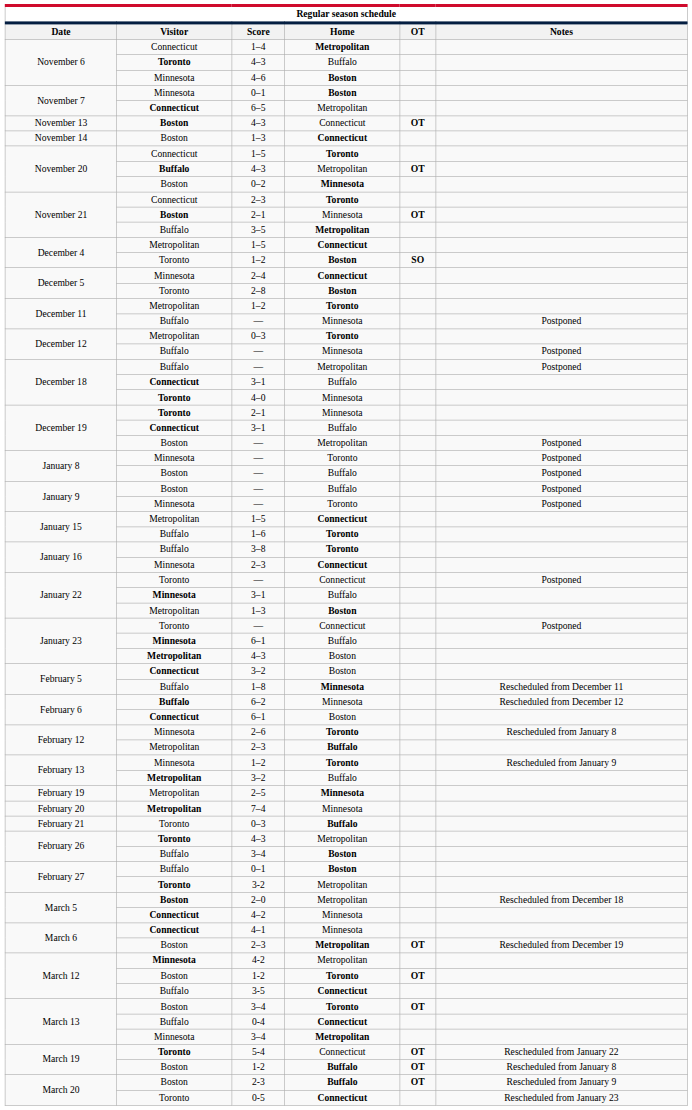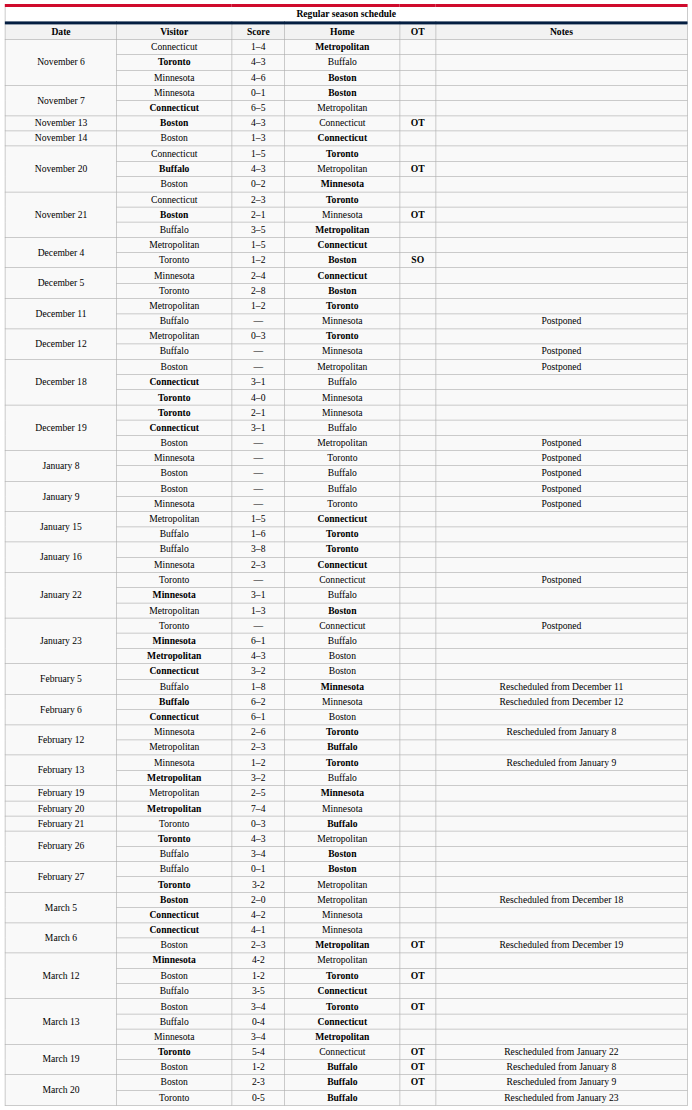 <table class="wikitable toccolours" style="width:90%; clear:both; margin:1.5em auto; text-align:center;">
 <tr>
 <th colspan="10" style="background:#FFFFFF; border-top:#CF0A2C 5px solid; border-bottom:#041E41 5px solid;">Regular season schedule</th>
 </tr>
 <tr>
 <th>Date</th>
 <th>Visitor</th>
 <th>Score</th>
 <th>Home</th>
 <th>OT</th>
 <th>Notes</th>
 </tr>
 <tr>
 <td rowspan=3>November 6</td>
 <td>Connecticut</td>
 <td>1–4</td>
 <td><strong>Metropolitan</strong></td>
 <td></td>
 <td></td>
 </tr>
 <tr>
 <td><strong>Toronto</strong></td>
 <td>4–3</td>
 <td>Buffalo</td>
 <td></td>
 <td></td>
 </tr>
 <tr>
 <td>Minnesota</td>
 <td>4–6</td>
 <td><strong>Boston</strong></td>
 <td></td>
 <td></td>
 </tr>
 <tr>
 <td rowspan=2>November 7</td>
 <td>Minnesota</td>
 <td>0–1</td>
 <td><strong>Boston</strong></td>
 <td></td>
 <td></td>
 </tr>
 <tr>
 <td><strong>Connecticut</strong></td>
 <td>6–5</td>
 <td>Metropolitan</td>
 <td></td>
 <td></td>
 </tr>
 <tr>
 <td rowspan=1>November 13</td>
 <td><strong>Boston</strong></td>
 <td>4–3</td>
 <td>Connecticut</td>
 <td><strong>OT</strong></td>
 <td></td>
 </tr>
 <tr>
 <td rowspan=1>November 14</td>
 <td>Boston</td>
 <td>1–3</td>
 <td><strong>Connecticut</strong></td>
 <td></td>
 <td></td>
 </tr>
 <tr>
 <td rowspan=3>November 20</td>
 <td>Connecticut</td>
 <td>1–5</td>
 <td><strong>Toronto</strong></td>
 <td></td>
 <td></td>
 </tr>
 <tr>
 <td><strong>Buffalo</strong></td>
 <td>4–3</td>
 <td>Metropolitan</td>
 <td><strong>OT</strong></td>
 <td></td>
 </tr>
 <tr>
 <td>Boston</td>
 <td>0–2</td>
 <td><strong>Minnesota</strong></td>
 <td></td>
 <td></td>
 </tr>
 <tr>
 <td rowspan=3>November 21</td>
 <td>Connecticut</td>
 <td>2–3</td>
 <td><strong>Toronto</strong></td>
 <td></td>
 <td></td>
 </tr>
 <tr>
 <td><strong>Boston</strong></td>
 <td>2–1</td>
 <td>Minnesota</td>
 <td><strong>OT</strong></td>
 <td></td>
 </tr>
 <tr>
 <td>Buffalo</td>
 <td>3–5</td>
 <td><strong>Metropolitan</strong></td>
 <td></td>
 <td></td>
 </tr>
 <tr>
 <td rowspan=2>December 4</td>
 <td>Metropolitan</td>
 <td>1–5</td>
 <td><strong>Connecticut</strong></td>
 <td></td>
 <td></td>
 </tr>
 <tr>
 <td>Toronto</td>
 <td>1–2</td>
 <td><strong>Boston</strong></td>
 <td><strong>SO</strong></td>
 <td></td>
 </tr>
 <tr>
 <td rowspan=2>December 5</td>
 <td>Minnesota</td>
 <td>2–4</td>
 <td><strong>Connecticut</strong></td>
 <td></td>
 <td></td>
 </tr>
 <tr>
 <td>Toronto</td>
 <td>2–8</td>
 <td><strong>Boston</strong></td>
 <td></td>
 <td></td>
 </tr>
 <tr>
 <td rowspan=2>December 11</td>
 <td>Metropolitan</td>
 <td>1–2</td>
 <td><strong>Toronto</strong></td>
 <td></td>
 <td></td>
 </tr>
 <tr>
 <td>Buffalo</td>
 <td>—</td>
 <td>Minnesota</td>
 <td></td>
 <td>Postponed</td>
 </tr>
 <tr>
 <td rowspan=2>December 12</td>
 <td>Metropolitan</td>
 <td>0–3</td>
 <td><strong>Toronto</strong></td>
 <td></td>
 <td></td>
 </tr>
 <tr>
 <td>Buffalo</td>
 <td>—</td>
 <td>Minnesota</td>
 <td></td>
 <td>Postponed</td>
 </tr>
 <tr>
 <td rowspan=3>December 18</td>
-<td>Buffalo</td>
+<td>Boston</td>
 <td>—</td>
 <td>Metropolitan</td>
 <td></td>
 <td>Postponed</td>
 </tr>
 <tr>
 <td><strong>Connecticut</strong></td>
 <td>3–1</td>
 <td>Buffalo</td>
 <td></td>
 <td></td>
 </tr>
 <tr>
 <td><strong>Toronto</strong></td>
 <td>4–0</td>
 <td>Minnesota</td>
 <td></td>
 <td></td>
 </tr>
 <tr>
 <td rowspan=3>December 19</td>
 <td><strong>Toronto</strong></td>
 <td>2–1</td>
 <td>Minnesota</td>
 <td></td>
 <td></td>
 </tr>
 <tr>
 <td><strong>Connecticut</strong></td>
 <td>3–1</td>
 <td>Buffalo</td>
 <td></td>
 <td></td>
 </tr>
 <tr>
 <td>Boston</td>
 <td>—</td>
 <td>Metropolitan</td>
 <td></td>
 <td>Postponed</td>
 </tr>
 <tr>
 <td rowspan=2>January 8</td>
 <td>Minnesota</td>
 <td>—</td>
 <td>Toronto</td>
 <td></td>
 <td>Postponed</td>
 </tr>
 <tr>
 <td>Boston</td>
 <td>—</td>
 <td>Buffalo</td>
 <td></td>
 <td>Postponed</td>
 </tr>
 <tr>
 <td rowspan=2>January 9</td>
 <td>Boston</td>
 <td>—</td>
 <td>Buffalo</td>
 <td></td>
 <td>Postponed</td>
 </tr>
 <tr>
 <td>Minnesota</td>
 <td>—</td>
 <td>Toronto</td>
 <td></td>
 <td>Postponed</td>
 </tr>
 <tr>
 <td rowspan=2>January 15</td>
 <td>Metropolitan</td>
 <td>1–5</td>
 <td><strong>Connecticut</strong></td>
 <td></td>
 <td></td>
 </tr>
 <tr>
 <td>Buffalo</td>
 <td>1–6</td>
 <td><strong>Toronto</strong></td>
 <td></td>
 <td></td>
 </tr>
 <tr>
 <td rowspan=2>January 16</td>
 <td>Buffalo</td>
 <td>3–8</td>
 <td><strong>Toronto</strong></td>
 <td></td>
 <td></td>
 </tr>
 <tr>
 <td>Minnesota</td>
 <td>2–3</td>
 <td><strong>Connecticut</strong></td>
 <td></td>
 <td></td>
 </tr>
 <tr>
 <td rowspan=3>January 22</td>
 <td>Toronto</td>
 <td>—</td>
 <td>Connecticut</td>
 <td></td>
 <td>Postponed</td>
 </tr>
 <tr>
 <td><strong>Minnesota</strong></td>
 <td>3–1</td>
 <td>Buffalo</td>
 <td></td>
 <td></td>
 </tr>
 <tr>
 <td>Metropolitan</td>
 <td>1–3</td>
 <td><strong>Boston</strong></td>
 <td></td>
 <td></td>
 </tr>
 <tr>
 <td rowspan=3>January 23</td>
 <td>Toronto</td>
 <td>—</td>
 <td>Connecticut</td>
 <td></td>
 <td>Postponed</td>
 </tr>
 <tr>
 <td><strong>Minnesota</strong></td>
 <td>6–1</td>
 <td>Buffalo</td>
 <td></td>
 <td></td>
 </tr>
 <tr>
 <td><strong>Metropolitan</strong></td>
 <td>4–3</td>
 <td>Boston</td>
 <td></td>
 <td></td>
 </tr>
 <tr>
 <td rowspan=2>February 5</td>
 <td><strong>Connecticut</strong></td>
 <td>3–2</td>
 <td>Boston</td>
 <td></td>
 <td></td>
 </tr>
 <tr>
 <td>Buffalo</td>
 <td>1–8</td>
 <td><strong>Minnesota</strong></td>
 <td></td>
 <td>Rescheduled from December 11</td>
 </tr>
 <tr>
 <td rowspan=2>February 6</td>
 <td><strong>Buffalo</strong></td>
 <td>6–2</td>
 <td>Minnesota</td>
 <td></td>
 <td>Rescheduled from December 12</td>
 </tr>
 <tr>
 <td><strong>Connecticut</strong></td>
 <td>6–1</td>
 <td>Boston</td>
 <td></td>
 <td></td>
 </tr>
 <tr>
 <td rowspan=2>February 12</td>
 <td>Minnesota</td>
 <td>2–6</td>
 <td><strong>Toronto</strong></td>
 <td></td>
 <td>Rescheduled from January 8</td>
 </tr>
 <tr>
 <td>Metropolitan</td>
 <td>2–3</td>
 <td><strong>Buffalo</strong></td>
 <td></td>
 <td></td>
 </tr>
 <tr>
 <td rowspan=2>February 13</td>
 <td>Minnesota</td>
 <td>1–2</td>
 <td><strong>Toronto</strong></td>
 <td></td>
 <td>Rescheduled from January 9</td>
 </tr>
 <tr>
 <td><strong>Metropolitan</strong></td>
 <td>3–2</td>
 <td>Buffalo</td>
 <td></td>
 <td></td>
 </tr>
 <tr>
 <td>February 19</td>
 <td>Metropolitan</td>
 <td>2–5</td>
 <td><strong>Minnesota</strong></td>
 <td></td>
 <td></td>
 </tr>
 <tr>
 <td>February 20</td>
 <td><strong>Metropolitan</strong></td>
 <td>7–4</td>
 <td>Minnesota</td>
 <td></td>
 <td></td>
 </tr>
 <tr>
 <td>February 21</td>
 <td>Toronto</td>
 <td>0–3</td>
 <td><strong>Buffalo</strong></td>
 <td></td>
 <td></td>
 </tr>
 <tr>
 <td rowspan=2>February 26</td>
 <td><strong>Toronto</strong></td>
 <td>4–3</td>
 <td>Metropolitan</td>
 <td></td>
 <td></td>
 </tr>
 <tr>
 <td>Buffalo</td>
 <td>3–4</td>
 <td><strong>Boston</strong></td>
 <td></td>
 <td></td>
 </tr>
 <tr>
 <td rowspan=2>February 27</td>
 <td>Buffalo</td>
 <td>0–1</td>
 <td><strong>Boston</strong></td>
 <td></td>
 <td></td>
 </tr>
 <tr>
 <td><strong>Toronto</strong></td>
 <td>3-2</td>
 <td>Metropolitan</td>
 <td></td>
 <td></td>
 </tr>
 <tr>
 <td rowspan=2>March 5</td>
 <td><strong>Boston</strong></td>
 <td>2–0</td>
 <td>Metropolitan</td>
 <td></td>
 <td>Rescheduled from December 18</td>
 </tr>
 <tr>
 <td><strong>Connecticut</strong></td>
 <td>4–2</td>
 <td>Minnesota</td>
 <td></td>
 <td></td>
 </tr>
 <tr>
 <td rowspan=2>March 6</td>
 <td><strong>Connecticut</strong></td>
 <td>4–1</td>
 <td>Minnesota</td>
 <td></td>
 <td></td>
 </tr>
 <tr>
 <td>Boston</td>
 <td>2–3</td>
 <td><strong>Metropolitan</strong></td>
 <td><strong>OT</strong></td>
 <td>Rescheduled from December 19</td>
 </tr>
 <tr>
 <td rowspan=3>March 12</td>
 <td><strong>Minnesota</strong></td>
 <td>4-2</td>
 <td>Metropolitan</td>
 <td></td>
 <td></td>
 </tr>
 <tr>
 <td>Boston</td>
 <td>1-2</td>
 <td><strong>Toronto</strong></td>
 <td><strong>OT</strong></td>
 <td></td>
 </tr>
 <tr>
 <td>Buffalo</td>
 <td>3-5</td>
 <td><strong>Connecticut</strong></td>
 <td></td>
 <td></td>
 </tr>
 <tr>
 <td rowspan=3>March 13</td>
 <td>Boston</td>
 <td>3–4</td>
 <td><strong>Toronto</strong></td>
 <td><strong>OT</strong></td>
 <td></td>
 </tr>
 <tr>
 <td>Buffalo</td>
 <td>0-4</td>
 <td><strong>Connecticut</strong></td>
 <td></td>
 <td></td>
 </tr>
 <tr>
 <td>Minnesota</td>
 <td>3–4</td>
 <td><strong>Metropolitan</strong></td>
 <td></td>
 <td></td>
 </tr>
 <tr>
 <td rowspan=2>March 19</td>
 <td><strong>Toronto</strong></td>
 <td>5-4</td>
 <td>Connecticut</td>
 <td><strong>OT</strong></td>
 <td>Rescheduled from January 22</td>
 </tr>
 <tr>
 <td>Boston</td>
 <td>1-2</td>
 <td><strong>Buffalo</strong></td>
 <td><strong>OT</strong></td>
 <td>Rescheduled from January 8</td>
 </tr>
 <tr>
 <td rowspan=2>March 20</td>
 <td>Boston</td>
 <td>2-3</td>
 <td><strong>Buffalo</strong></td>
 <td><strong>OT</strong></td>
 <td>Rescheduled from January 9</td>
 </tr>
 <tr>
 <td>Toronto</td>
 <td>0-5</td>
-<td><strong>Connecticut</strong></td>
+<td><strong>Buffalo</strong></td>
 <td></td>
 <td>Rescheduled from January 23</td>
 </tr>
 </table>
